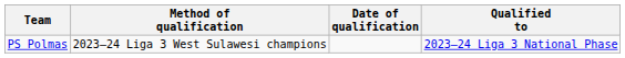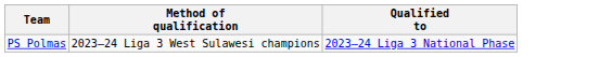 <table class="wikitable sortable" style="text-align: left;">
 <tr>
 <th>Team</th>
 <th>Method of <br> qualification</th>
-<th>Date of <br> qualification</th>
 <th>Qualified <br> to<br></th>
 </tr>
 <tr>
 <td><a href='#'>PS Polmas</a></td>
 <td {{Sort>2023–24 Liga 3 West Sulawesi champions</td>
-<td></td>
 <td><a href='#'>2023–24 Liga 3 National Phase</a></td>
 </tr>
 </table>
